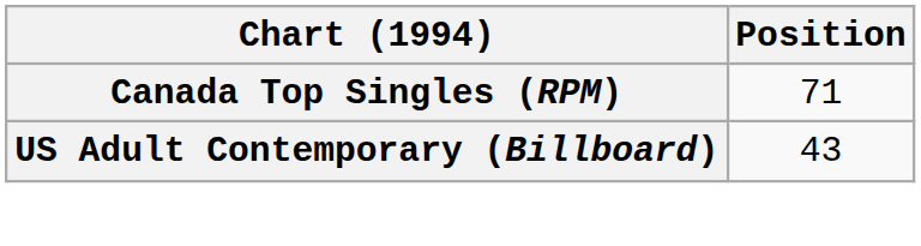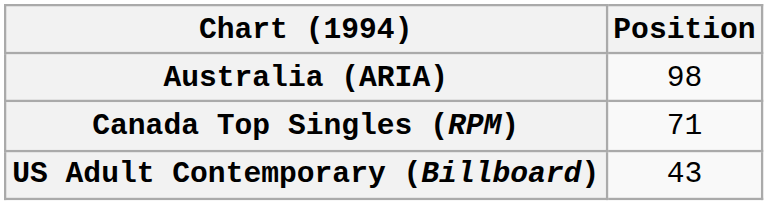 <table class="wikitable sortable plainrowheaders" style="text-align:center">
 <tr>
 <th>Chart (1994)</th>
 <th>Position</th>
+</tr>
+<tr>
+<th scope="row">Australia (ARIA)</th>
+<td>98</td>
 </tr>
 <tr>
 <th scope="row">Canada Top Singles (<em>RPM</em>)</th>
 <td>71</td>
 </tr>
 <tr>
 <th scope="row">US Adult Contemporary (<em>Billboard</em>)</th>
 <td>43</td>
 </tr>
 </table>
